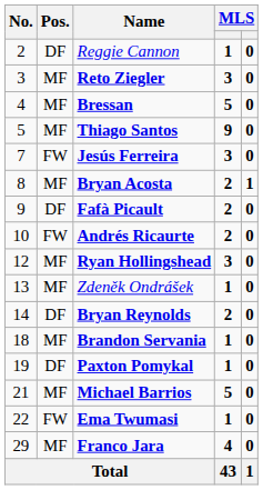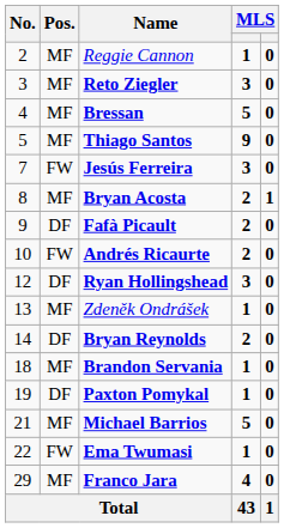 <table class="wikitable sortable" style="text-align: center;">
 <tr>
 <th rowspan="2">No.</th>
 <th rowspan="2">Pos.</th>
 <th rowspan="2">Name</th>
 <th colspan="2"><a href='#'>MLS</a></th>
 </tr>
 <tr>
 <th></th>
 <th></th>
 </tr>
 <tr>
 <td>2</td>
-<td>DF</td>
+<td>MF</td>
 <td align=left> <em><a href='#'>Reggie Cannon</a></em></td>
 <td><strong>1</strong></td>
 <td><strong>0</strong></td>
 </tr>
 <tr>
 <td>3</td>
 <td>MF</td>
 <td align=left> <strong><a href='#'>Reto Ziegler</a></strong></td>
 <td><strong>3</strong></td>
 <td><strong>0</strong></td>
 </tr>
 <tr>
 <td>4</td>
 <td>MF</td>
 <td align=left> <strong><a href='#'>Bressan</a></strong></td>
 <td><strong>5</strong></td>
 <td><strong>0</strong></td>
 </tr>
 <tr>
 <td>5</td>
 <td>MF</td>
 <td align=left> <a href='#'><strong>Thiago Santos</strong></a></td>
 <td><strong>9</strong></td>
 <td><strong>0</strong></td>
 </tr>
 <tr>
 <td>7</td>
 <td>FW</td>
 <td align=left> <strong><a href='#'>Jesús Ferreira</a></strong></td>
 <td><strong>3</strong></td>
 <td><strong>0</strong></td>
 </tr>
 <tr>
 <td>8</td>
 <td>MF</td>
 <td align=left> <strong><a href='#'>Bryan Acosta</a></strong></td>
 <td><strong>2</strong></td>
 <td><strong>1</strong></td>
 </tr>
 <tr>
 <td>9</td>
 <td>DF</td>
 <td align=left> <strong><a href='#'>Fafà Picault</a></strong></td>
 <td><strong>2</strong></td>
 <td><strong>0</strong></td>
 </tr>
 <tr>
 <td>10</td>
 <td>FW</td>
 <td align=left> <strong><a href='#'>Andrés Ricaurte</a></strong></td>
 <td><strong>2</strong></td>
 <td><strong>0</strong></td>
 </tr>
 <tr>
 <td>12</td>
-<td>MF</td>
+<td>DF</td>
 <td align=left> <strong><a href='#'>Ryan Hollingshead</a></strong></td>
 <td><strong>3</strong></td>
 <td><strong>0</strong></td>
 </tr>
 <tr>
 <td>13</td>
 <td>MF</td>
 <td align=left> <em><a href='#'>Zdeněk Ondrášek</a></em></td>
 <td><strong>1</strong></td>
 <td><strong>0</strong></td>
 </tr>
 <tr>
 <td>14</td>
 <td>DF</td>
 <td align=left> <strong><a href='#'>Bryan Reynolds</a></strong></td>
 <td><strong>2</strong></td>
 <td><strong>0</strong></td>
 </tr>
 <tr>
 <td>18</td>
 <td>MF</td>
 <td align=left> <strong><a href='#'>Brandon Servania</a></strong></td>
 <td><strong>1</strong></td>
 <td><strong>0</strong></td>
 </tr>
 <tr>
 <td>19</td>
 <td>DF</td>
 <td align=left> <strong><a href='#'>Paxton Pomykal</a></strong></td>
 <td><strong>1</strong></td>
 <td><strong>0</strong></td>
 </tr>
 <tr>
 <td>21</td>
 <td>MF</td>
 <td align=left> <strong><a href='#'>Michael Barrios</a></strong></td>
 <td><strong>5</strong></td>
 <td><strong>0</strong></td>
 </tr>
 <tr>
 <td>22</td>
 <td>FW</td>
 <td align=left> <strong><a href='#'>Ema Twumasi</a></strong></td>
 <td><strong>1</strong></td>
 <td><strong>0</strong></td>
 </tr>
 <tr>
 <td>29</td>
 <td>MF</td>
 <td align=left> <strong><a href='#'>Franco Jara</a></strong></td>
 <td><strong>4</strong></td>
 <td><strong>0</strong></td>
 </tr>
 <tr>
 <th colspan=3>Total</th>
 <th>43</th>
 <th>1</th>
 </tr>
 </table>
